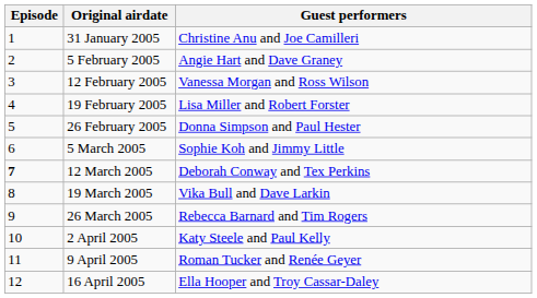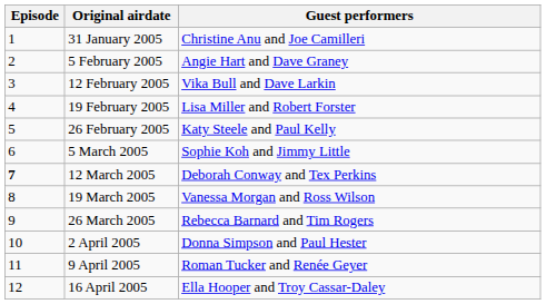 <table class="wikitable">
 <tr>
 <th align="center" width="60px">Episode</th>
 <th width="120px">Original airdate</th>
 <th width="400px">Guest performers</th>
 </tr>
 <tr>
 <td>1</td>
 <td>31 January 2005</td>
 <td><a href='#'>Christine Anu</a> and <a href='#'>Joe Camilleri</a></td>
 </tr>
 <tr>
 <td>2</td>
 <td>5 February 2005</td>
 <td><a href='#'>Angie Hart</a> and <a href='#'>Dave Graney</a></td>
 </tr>
 <tr>
 <td>3</td>
 <td>12 February 2005</td>
-<td><a href='#'>Vanessa Morgan</a> and <a href='#'>Ross Wilson</a></td>
+<td><a href='#'>Vika Bull</a> and <a href='#'>Dave Larkin</a></td>
 </tr>
 <tr>
 <td>4</td>
 <td>19 February 2005</td>
 <td><a href='#'>Lisa Miller</a> and <a href='#'>Robert Forster</a></td>
 </tr>
 <tr>
 <td>5</td>
 <td>26 February 2005</td>
-<td><a href='#'>Donna Simpson</a> and <a href='#'>Paul Hester</a></td>
+<td><a href='#'>Katy Steele</a> and <a href='#'>Paul Kelly</a></td>
 </tr>
 <tr>
 <td>6</td>
 <td>5 March 2005</td>
 <td><a href='#'>Sophie Koh</a> and <a href='#'>Jimmy Little</a></td>
 </tr>
 <tr>
 <td><strong>7</strong></td>
 <td>12 March 2005</td>
 <td><a href='#'>Deborah Conway</a> and <a href='#'>Tex Perkins</a></td>
 </tr>
 <tr>
 <td>8</td>
 <td>19 March 2005</td>
-<td><a href='#'>Vika Bull</a> and <a href='#'>Dave Larkin</a></td>
+<td><a href='#'>Vanessa Morgan</a> and <a href='#'>Ross Wilson</a></td>
 </tr>
 <tr>
 <td>9</td>
 <td>26 March 2005</td>
 <td><a href='#'>Rebecca Barnard</a> and <a href='#'>Tim Rogers</a></td>
 </tr>
 <tr>
 <td>10</td>
 <td>2 April 2005</td>
-<td><a href='#'>Katy Steele</a> and <a href='#'>Paul Kelly</a></td>
+<td><a href='#'>Donna Simpson</a> and <a href='#'>Paul Hester</a></td>
 </tr>
 <tr>
 <td>11</td>
 <td>9 April 2005</td>
 <td><a href='#'>Roman Tucker</a> and <a href='#'>Renée Geyer</a></td>
 </tr>
 <tr>
 <td>12</td>
 <td>16 April 2005</td>
 <td><a href='#'>Ella Hooper</a> and <a href='#'>Troy Cassar-Daley</a></td>
 </tr>
 </table>
